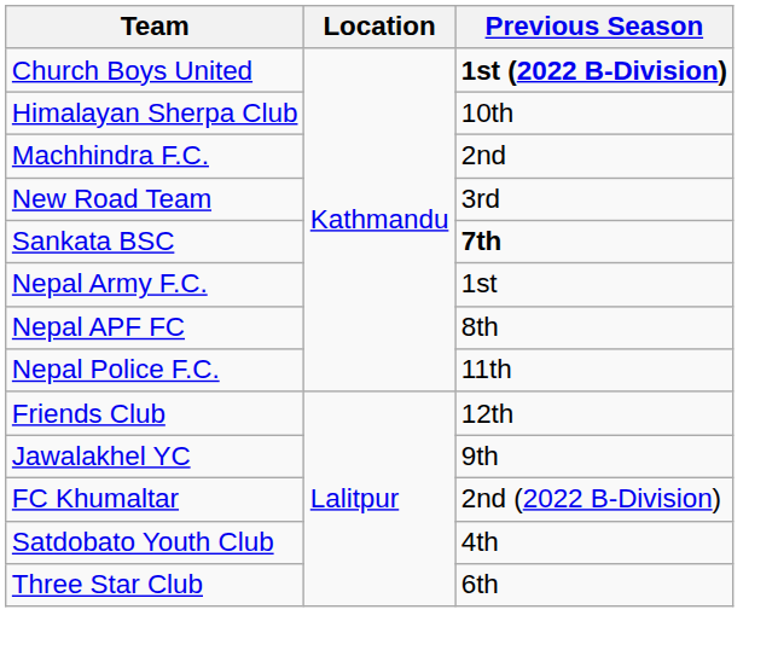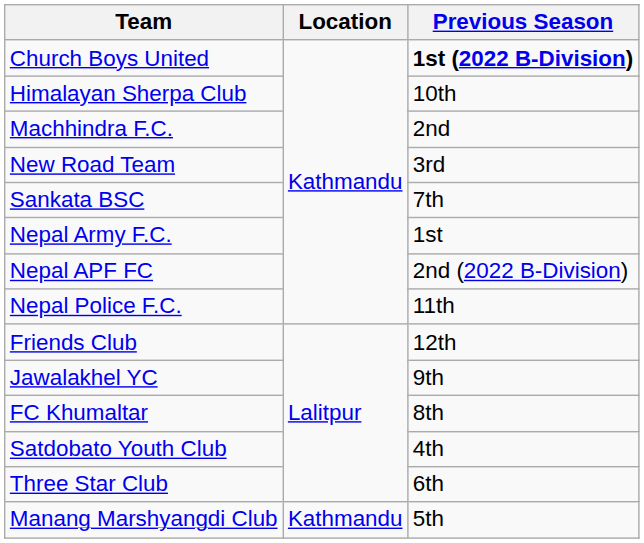 <table class="wikitable sortable">
 <tr>
 <th>Team</th>
 <th>Location</th>
 <th><a href='#'>Previous Season</a></th>
 </tr>
 <tr>
 <td><a href='#'>Church Boys United</a></td>
 <td rowspan="8"><a href='#'>Kathmandu</a></td>
 <td><strong>1st (<a href='#'>2022 B-Division</a>)</strong></td>
 </tr>
 <tr>
 <td><a href='#'>Himalayan Sherpa Club</a></td>
 <td>10th</td>
 </tr>
 <tr>
 <td><a href='#'>Machhindra F.C.</a></td>
 <td>2nd</td>
 </tr>
 <tr>
 <td><a href='#'>New Road Team</a></td>
 <td>3rd</td>
 </tr>
 <tr>
 <td><a href='#'>Sankata BSC</a></td>
-<td><strong>7th</strong></td>
+<td>7th</td>
 </tr>
 <tr>
 <td><a href='#'>Nepal Army F.C.</a></td>
 <td>1st</td>
 </tr>
 <tr>
 <td><a href='#'>Nepal APF FC</a></td>
-<td>8th</td>
+<td>2nd (<a href='#'>2022 B-Division</a>)</td>
 </tr>
 <tr>
 <td><a href='#'>Nepal Police F.C.</a></td>
 <td>11th</td>
 </tr>
 <tr>
 <td><a href='#'>Friends Club</a></td>
 <td rowspan="5"><a href='#'>Lalitpur</a></td>
 <td>12th</td>
 </tr>
 <tr>
 <td><a href='#'>Jawalakhel YC</a></td>
 <td>9th</td>
 </tr>
 <tr>
 <td><a href='#'>FC Khumaltar</a></td>
-<td>2nd (<a href='#'>2022 B-Division</a>)</td>
+<td>8th</td>
 </tr>
 <tr>
 <td><a href='#'>Satdobato Youth Club</a></td>
 <td>4th</td>
 </tr>
 <tr>
 <td><a href='#'>Three Star Club</a></td>
 <td>6th</td>
 </tr>
+<tr>
+<td><a href='#'>Manang Marshyangdi Club</a></td>
+<td><a href='#'>Kathmandu</a></td>
+<td>5th</td>
+</tr>
 </table>
